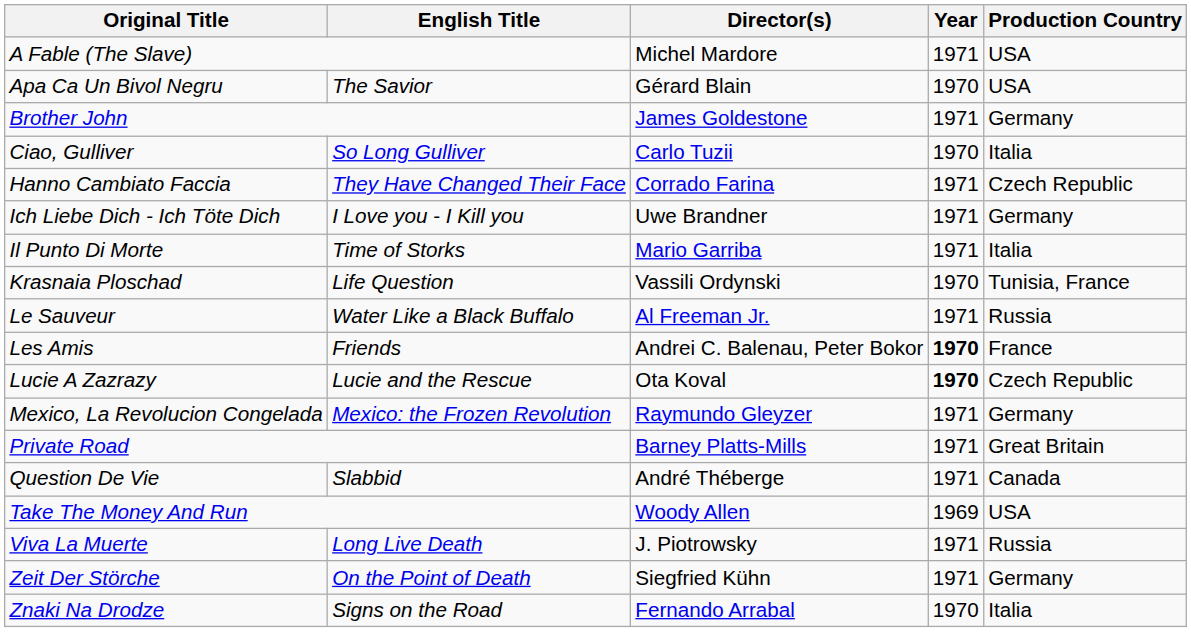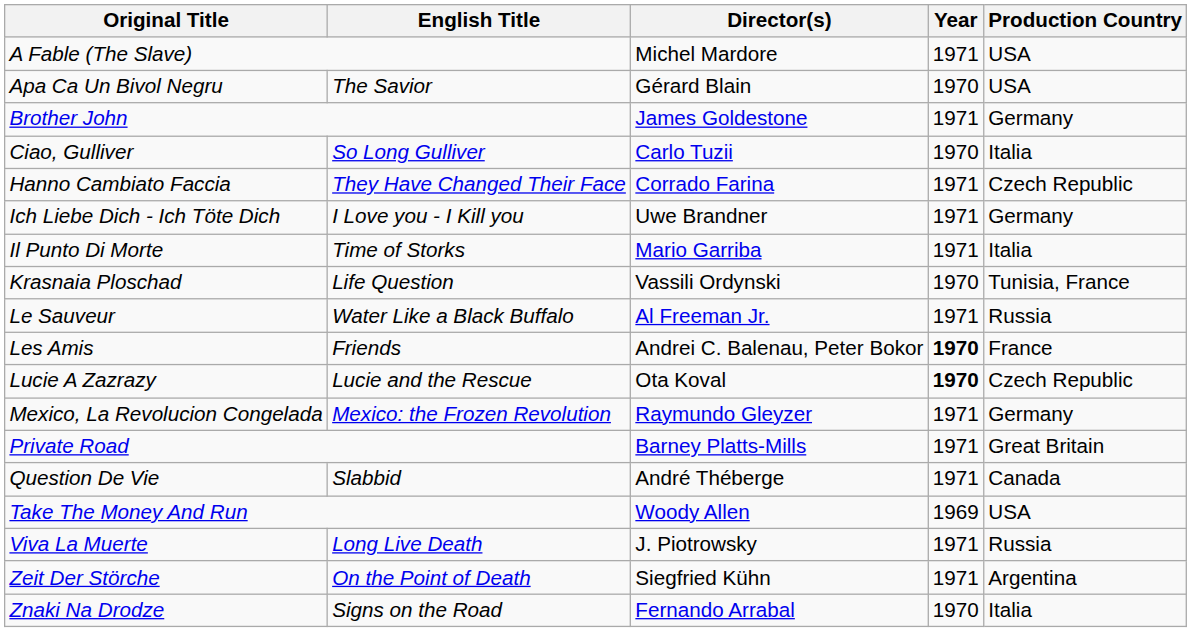 <table class="wikitable sortable">
 <tr>
 <th>Original Title</th>
 <th>English Title</th>
 <th>Director(s)</th>
 <th>Year</th>
 <th>Production Country</th>
 </tr>
 <tr>
 <td colspan="2"><em>A Fable (The Slave)</em></td>
 <td>Michel Mardore</td>
 <td>1971</td>
 <td>USA</td>
 </tr>
 <tr>
 <td><em>Apa Ca Un Bivol Negru</em></td>
 <td><em>The Savior</em></td>
 <td>Gérard Blain</td>
 <td>1970</td>
 <td>USA</td>
 </tr>
 <tr>
 <td colspan="2"><em><a href='#'>Brother John</a></em></td>
 <td><a href='#'>James Goldestone</a></td>
 <td>1971</td>
 <td>Germany</td>
 </tr>
 <tr>
 <td><em>Ciao, Gulliver</em></td>
 <td><em><a href='#'>So Long Gulliver</a></em></td>
 <td><a href='#'>Carlo Tuzii</a></td>
 <td>1970</td>
 <td>Italia</td>
 </tr>
 <tr>
 <td><em>Hanno Cambiato Faccia</em></td>
 <td><em><a href='#'>They Have Changed Their Face</a></em></td>
 <td><a href='#'>Corrado Farina</a></td>
 <td>1971</td>
 <td>Czech Republic</td>
 </tr>
 <tr>
 <td><em>Ich Liebe Dich - Ich Töte Dich</em></td>
 <td><em>I Love you - I Kill you</em></td>
 <td>Uwe Brandner</td>
 <td>1971</td>
 <td>Germany</td>
 </tr>
 <tr>
 <td><em>Il Punto Di Morte</em></td>
 <td><em>Time of Storks</em></td>
 <td><a href='#'>Mario Garriba</a></td>
 <td>1971</td>
 <td>Italia</td>
 </tr>
 <tr>
 <td><em>Krasnaia Ploschad</em></td>
 <td><em>Life Question</em></td>
 <td>Vassili Ordynski</td>
 <td>1970</td>
 <td>Tunisia, France</td>
 </tr>
 <tr>
 <td><em>Le Sauveur</em></td>
 <td><em>Water Like a Black Buffalo</em></td>
 <td><a href='#'>Al Freeman Jr.</a></td>
 <td>1971</td>
 <td>Russia</td>
 </tr>
 <tr>
 <td><em>Les Amis</em></td>
 <td><em>Friends</em></td>
 <td>Andrei C. Balenau, Peter Bokor</td>
 <td><strong>1970</strong></td>
 <td>France</td>
 </tr>
 <tr>
 <td><em>Lucie A Zazrazy</em></td>
 <td><em>Lucie and the Rescue</em></td>
 <td>Ota Koval</td>
 <td><strong>1970</strong></td>
 <td>Czech Republic</td>
 </tr>
 <tr>
 <td><em>Mexico, La Revolucion Congelada</em></td>
 <td><em><a href='#'>Mexico: the Frozen Revolution</a></em></td>
 <td><a href='#'>Raymundo Gleyzer</a></td>
 <td>1971</td>
 <td>Germany</td>
 </tr>
 <tr>
 <td colspan="2"><em><a href='#'>Private Road</a></em></td>
 <td><a href='#'>Barney Platts-Mills</a></td>
 <td>1971</td>
 <td>Great Britain</td>
 </tr>
 <tr>
 <td><em>Question De Vie</em></td>
 <td><em>Slabbid</em></td>
 <td>André Théberge</td>
 <td>1971</td>
 <td>Canada</td>
 </tr>
 <tr>
 <td colspan="2"><em><a href='#'>Take The Money And Run</a></em></td>
 <td><a href='#'>Woody Allen</a></td>
 <td>1969</td>
 <td>USA</td>
 </tr>
 <tr>
 <td><em><a href='#'>Viva La Muerte</a></em></td>
 <td><em><a href='#'>Long Live Death</a></em></td>
 <td>J. Piotrowsky</td>
 <td>1971</td>
 <td>Russia</td>
 </tr>
 <tr>
 <td><em><a href='#'>Zeit Der Störche</a></em></td>
 <td><em><a href='#'>On the Point of Death</a></em></td>
 <td>Siegfried Kühn</td>
 <td>1971</td>
-<td>Germany</td>
+<td>Argentina</td>
 </tr>
 <tr>
 <td><em><a href='#'>Znaki Na Drodze</a></em></td>
 <td><em>Signs on the Road</em></td>
 <td><a href='#'>Fernando Arrabal</a></td>
 <td>1970</td>
 <td>Italia</td>
 </tr>
 </table>
